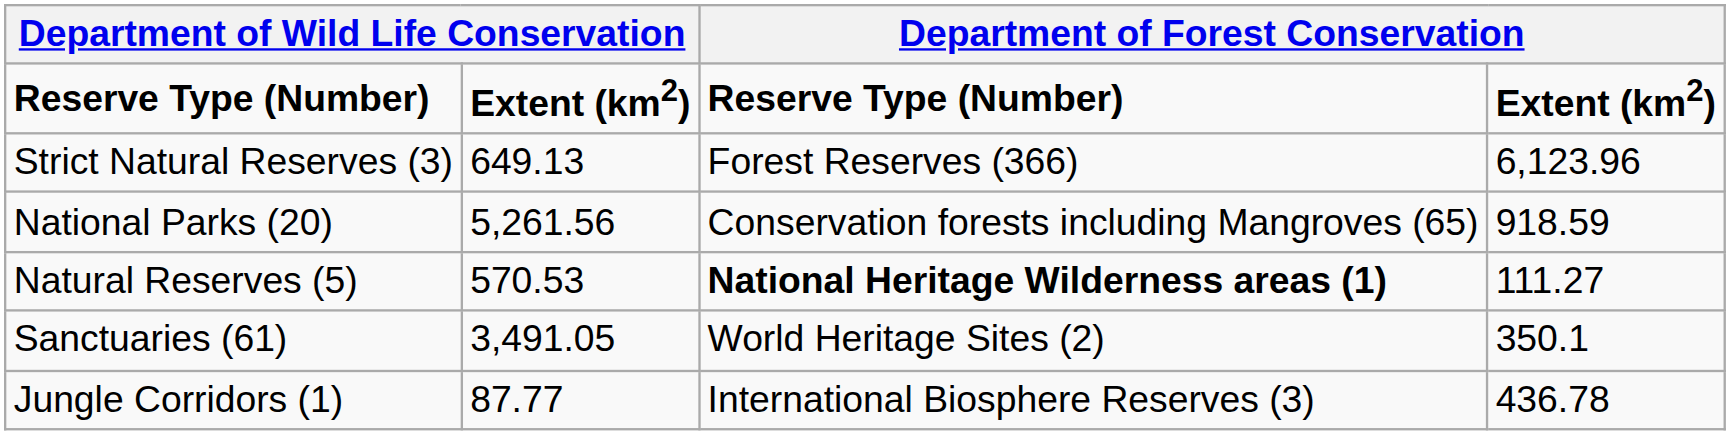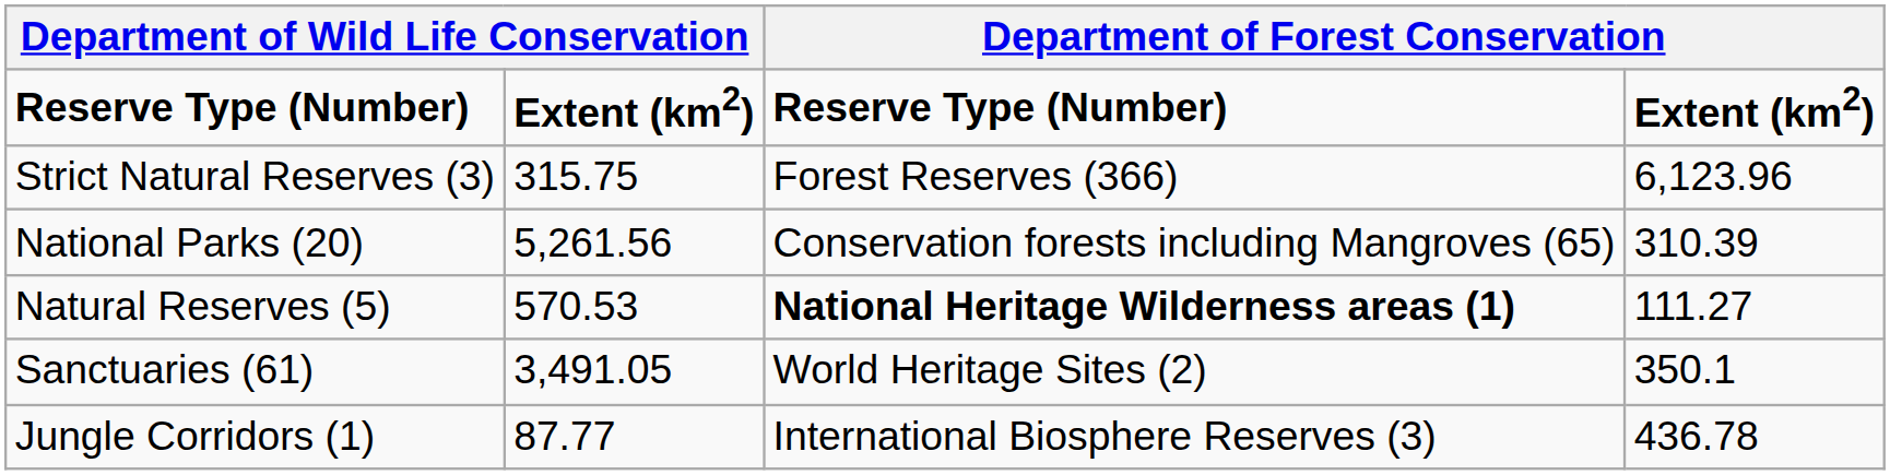 <table class="wikitable">
 <tr>
 <th colspan="2"><a href='#'>Department of Wild Life Conservation</a></th>
 <th colspan="2"><a href='#'>Department of Forest Conservation</a></th>
 </tr>
 <tr>
 <td><strong>Reserve Type (Number)</strong></td>
 <td><strong>Extent (km<sup>2</sup>)</strong></td>
 <td><strong>Reserve Type (Number)</strong></td>
 <td><strong>Extent (km<sup>2</sup>)</strong></td>
 </tr>
 <tr>
 <td>Strict Natural Reserves (3)</td>
-<td>649.13</td>
+<td>315.75</td>
 <td>Forest Reserves (366)</td>
 <td>6,123.96</td>
 </tr>
 <tr>
 <td>National Parks (20)</td>
 <td>5,261.56</td>
 <td>Conservation forests including Mangroves (65)</td>
-<td>918.59</td>
+<td>310.39</td>
 </tr>
 <tr>
 <td>Natural Reserves (5)</td>
 <td>570.53</td>
 <td><strong>National Heritage Wilderness areas (1)</strong></td>
 <td>111.27</td>
 </tr>
 <tr>
 <td>Sanctuaries (61)</td>
 <td>3,491.05</td>
 <td>World Heritage Sites (2)</td>
 <td>350.1</td>
 </tr>
 <tr>
 <td>Jungle Corridors (1)</td>
 <td>87.77</td>
 <td>International Biosphere Reserves (3)</td>
 <td>436.78</td>
 </tr>
 </table>
